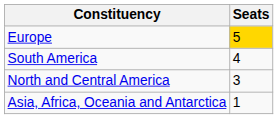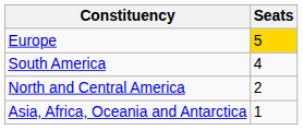 <table class=wikitable style="text-align:left">
 <tr>
 <th>Constituency</th>
 <th>Seats</th>
 </tr>
 <tr>
 <td><a href='#'>Europe</a></td>
 <td style="background: gold;">5</td>
 </tr>
 <tr>
 <td><a href='#'>South America</a></td>
 <td>4</td>
 </tr>
 <tr>
 <td><a href='#'>North and Central America</a></td>
-<td>3</td>
+<td>2</td>
 </tr>
 <tr>
 <td><a href='#'>Asia, Africa, Oceania and Antarctica</a></td>
 <td>1</td>
 </tr>
 </table>
